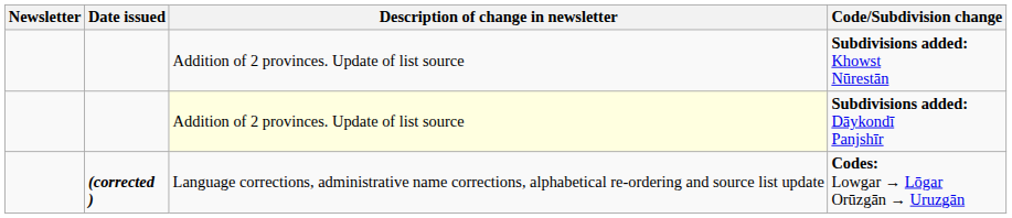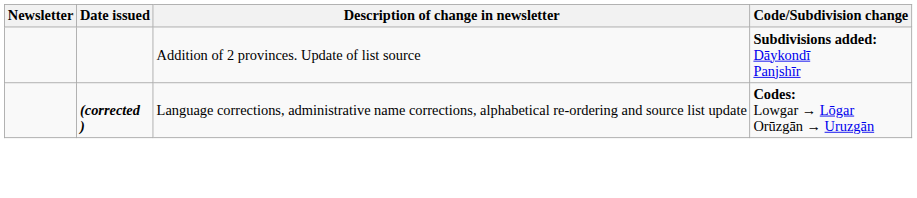 <table class="wikitable">
 <tr>
 <th>Newsletter</th>
 <th>Date issued</th>
 <th>Description of change in newsletter</th>
 <th>Code/Subdivision change</th>
 </tr>
 <tr>
-<td id="I-6"></td>
+<td id="I-7"></td>
 <td></td>
 <td>Addition of 2 provinces. Update of list source</td>
-<td style=white-space:nowrap><strong>Subdivisions added:</strong><br>  <a href='#'>Khowst</a><br>  <a href='#'>Nūrestān</a></td>
-</tr>
-<tr>
-<td id="I-7"></td>
-<td></td>
-<td style="background: lightyellow;">Addition of 2 provinces. Update of list source</td>
 <td style=white-space:nowrap><strong>Subdivisions added:</strong><br>  <a href='#'>Dāykondī</a><br>  <a href='#'>Panjshīr</a></td>
 </tr>
 <tr>
 <td id="II-3"></td>
 <td><strong><br> <em>(corrected<br> )</em></strong></td>
 <td>Language corrections, administrative name corrections, alphabetical re-ordering and source list update</td>
 <td style=white-space:nowrap><strong>Codes:</strong><br>  Lowgar →  <a href='#'>Lōgar</a><br>  Orūzgān →  <a href='#'>Uruzgān</a></td>
 </tr>
 </table>
